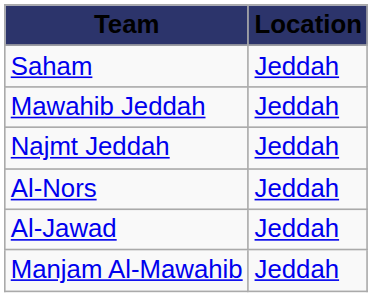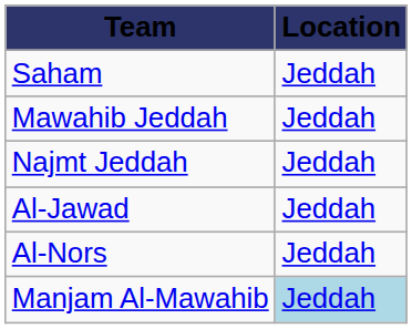 <table class="wikitable sortable">
 <tr>
 <th style="background-color:#2C346B;"><span>Team</span></th>
 <th style="background-color:#2C346B;"><span>Location</span></th>
 </tr>
 <tr>
 <td><a href='#'>Saham</a></td>
 <td><a href='#'>Jeddah</a></td>
 </tr>
 <tr>
 <td><a href='#'>Mawahib Jeddah</a></td>
 <td><a href='#'>Jeddah</a></td>
 </tr>
 <tr>
 <td><a href='#'>Najmt Jeddah</a></td>
 <td><a href='#'>Jeddah</a></td>
 </tr>
 <tr>
+<td><a href='#'>Al-Jawad</a></td>
+<td><a href='#'>Jeddah</a></td>
+</tr>
+<tr>
 <td><a href='#'>Al-Nors</a></td>
 <td><a href='#'>Jeddah</a></td>
 </tr>
 <tr>
-<td><a href='#'>Al-Jawad</a></td>
-<td><a href='#'>Jeddah</a></td>
-</tr>
-<tr>
 <td><a href='#'>Manjam Al-Mawahib</a></td>
-<td><a href='#'>Jeddah</a></td>
+<td style="background: lightblue;"><a href='#'>Jeddah</a></td>
 </tr>
 </table>
